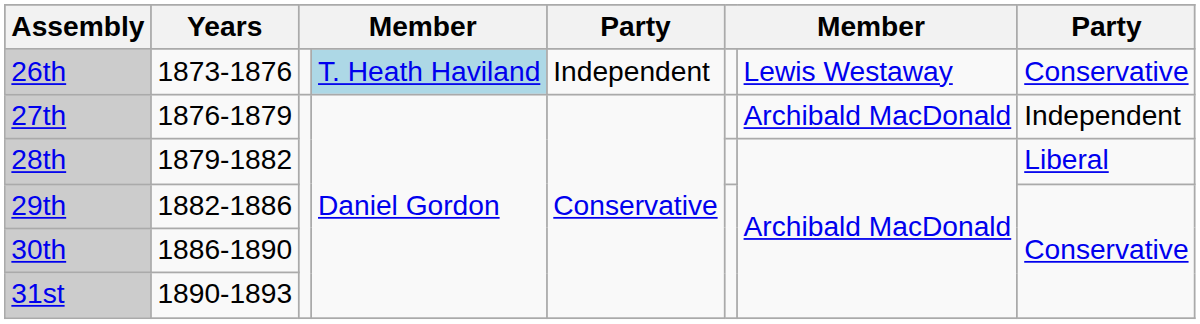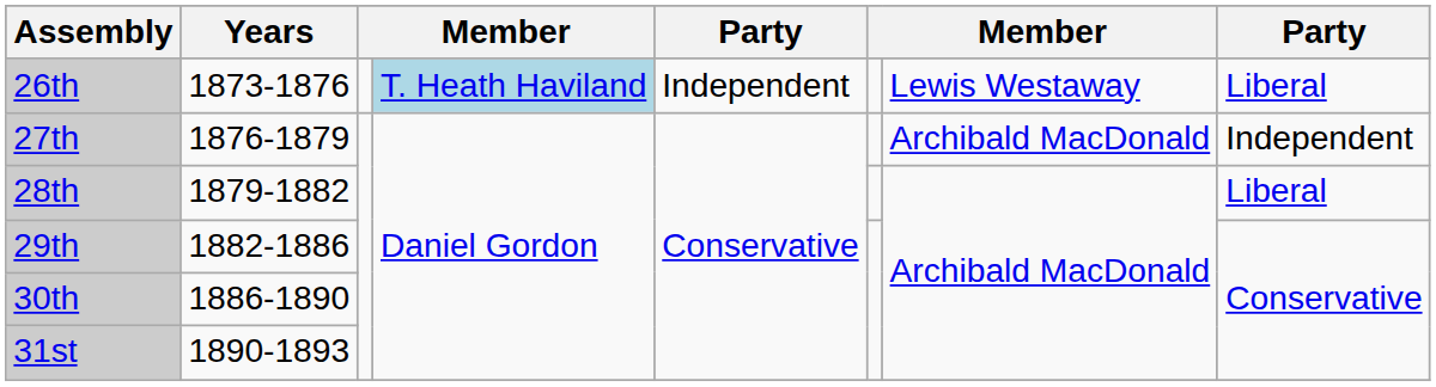 <table class="wikitable">
 <tr>
 <th>Assembly</th>
 <th>Years</th>
 <th colspan="2">Member</th>
 <th>Party</th>
 <th colspan="2">Member</th>
 <th>Party</th>
 </tr>
 <tr>
 <td bgcolor="CCCCCC"><a href='#'>26th</a></td>
 <td>1873-1876</td>
 <td></td>
 <td style="background: lightblue;"><a href='#'>T. Heath Haviland</a></td>
 <td>Independent</td>
 <td></td>
 <td><a href='#'>Lewis Westaway</a></td>
-<td><a href='#'>Conservative</a></td>
+<td><a href='#'>Liberal</a></td>
 </tr>
 <tr>
 <td bgcolor="CCCCCC"><a href='#'>27th</a></td>
 <td>1876-1879</td>
 <td rowspan=5 ></td>
 <td rowspan=5><a href='#'>Daniel Gordon</a></td>
 <td rowspan=5><a href='#'>Conservative</a></td>
 <td></td>
 <td><a href='#'>Archibald MacDonald</a></td>
 <td>Independent</td>
 </tr>
 <tr>
 <td bgcolor="CCCCCC"><a href='#'>28th</a></td>
 <td>1879-1882</td>
 <td></td>
 <td rowspan=4><a href='#'>Archibald MacDonald</a></td>
 <td><a href='#'>Liberal</a></td>
 </tr>
 <tr>
 <td bgcolor="CCCCCC"><a href='#'>29th</a></td>
 <td>1882-1886</td>
 <td rowspan=3 ></td>
 <td rowspan=3><a href='#'>Conservative</a></td>
 </tr>
 <tr>
 <td bgcolor="CCCCCC"><a href='#'>30th</a></td>
 <td>1886-1890</td>
 </tr>
 <tr>
 <td bgcolor="CCCCCC"><a href='#'>31st</a></td>
 <td>1890-1893</td>
 </tr>
 </table>
